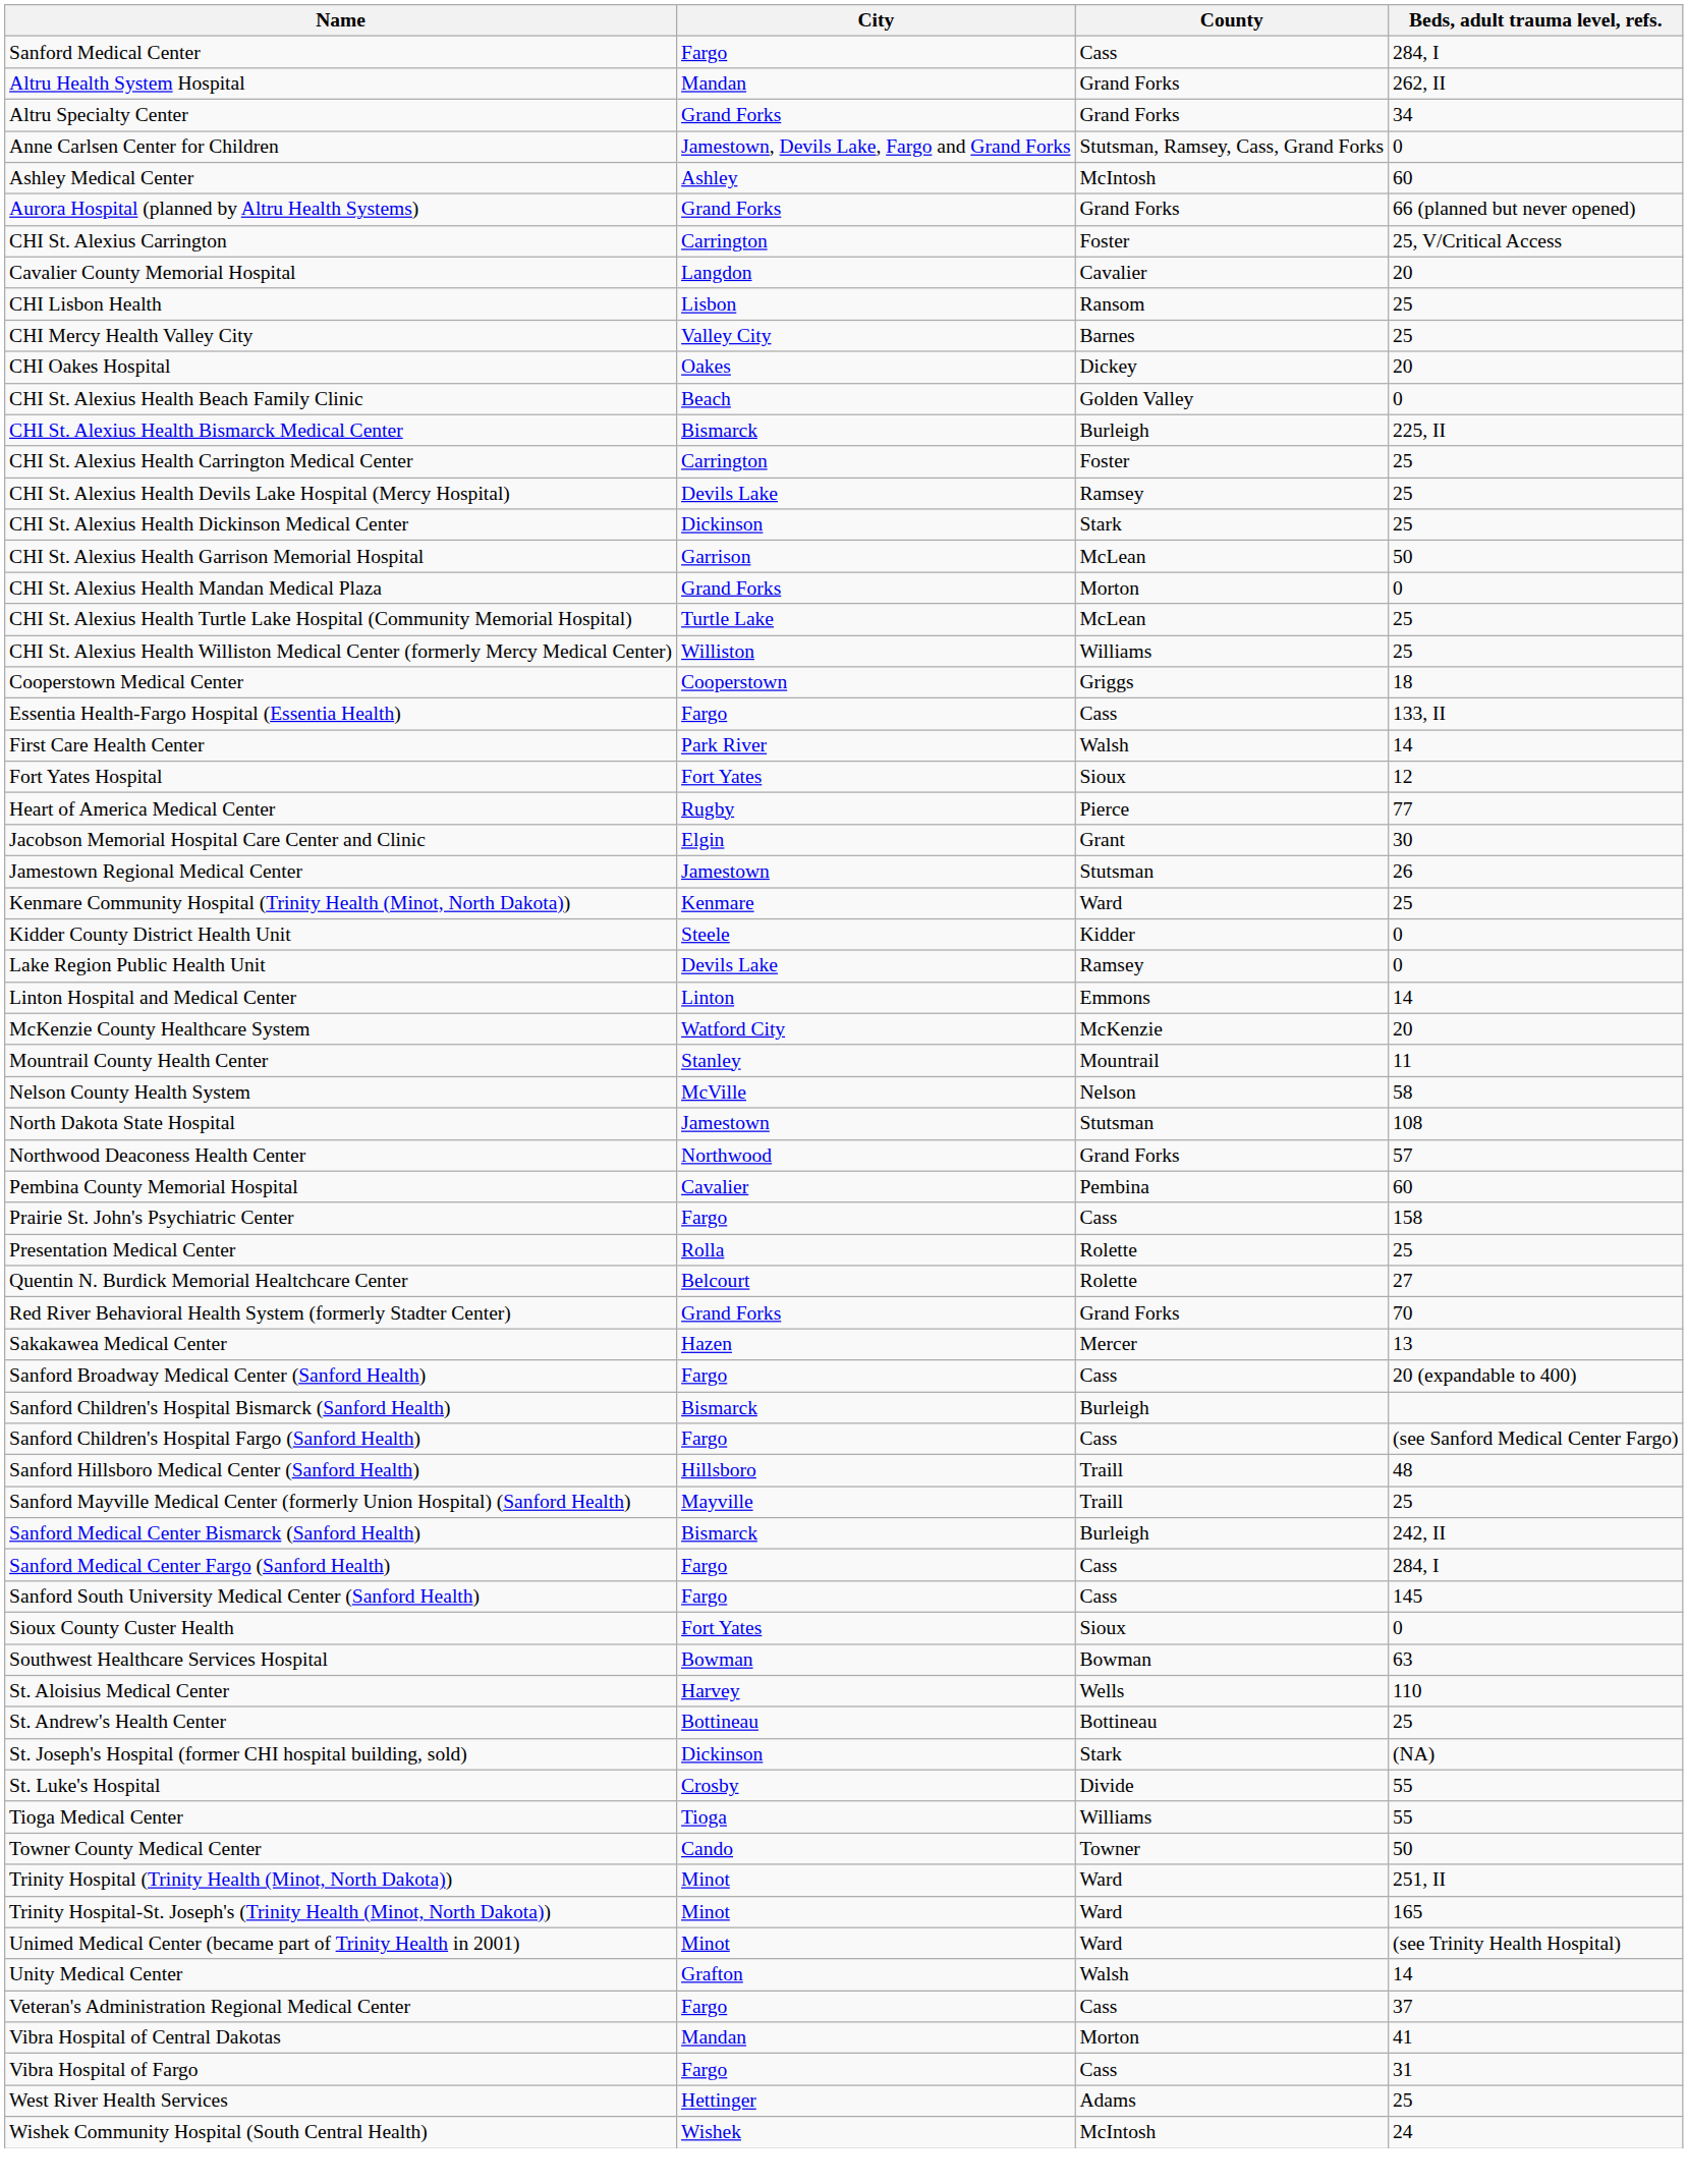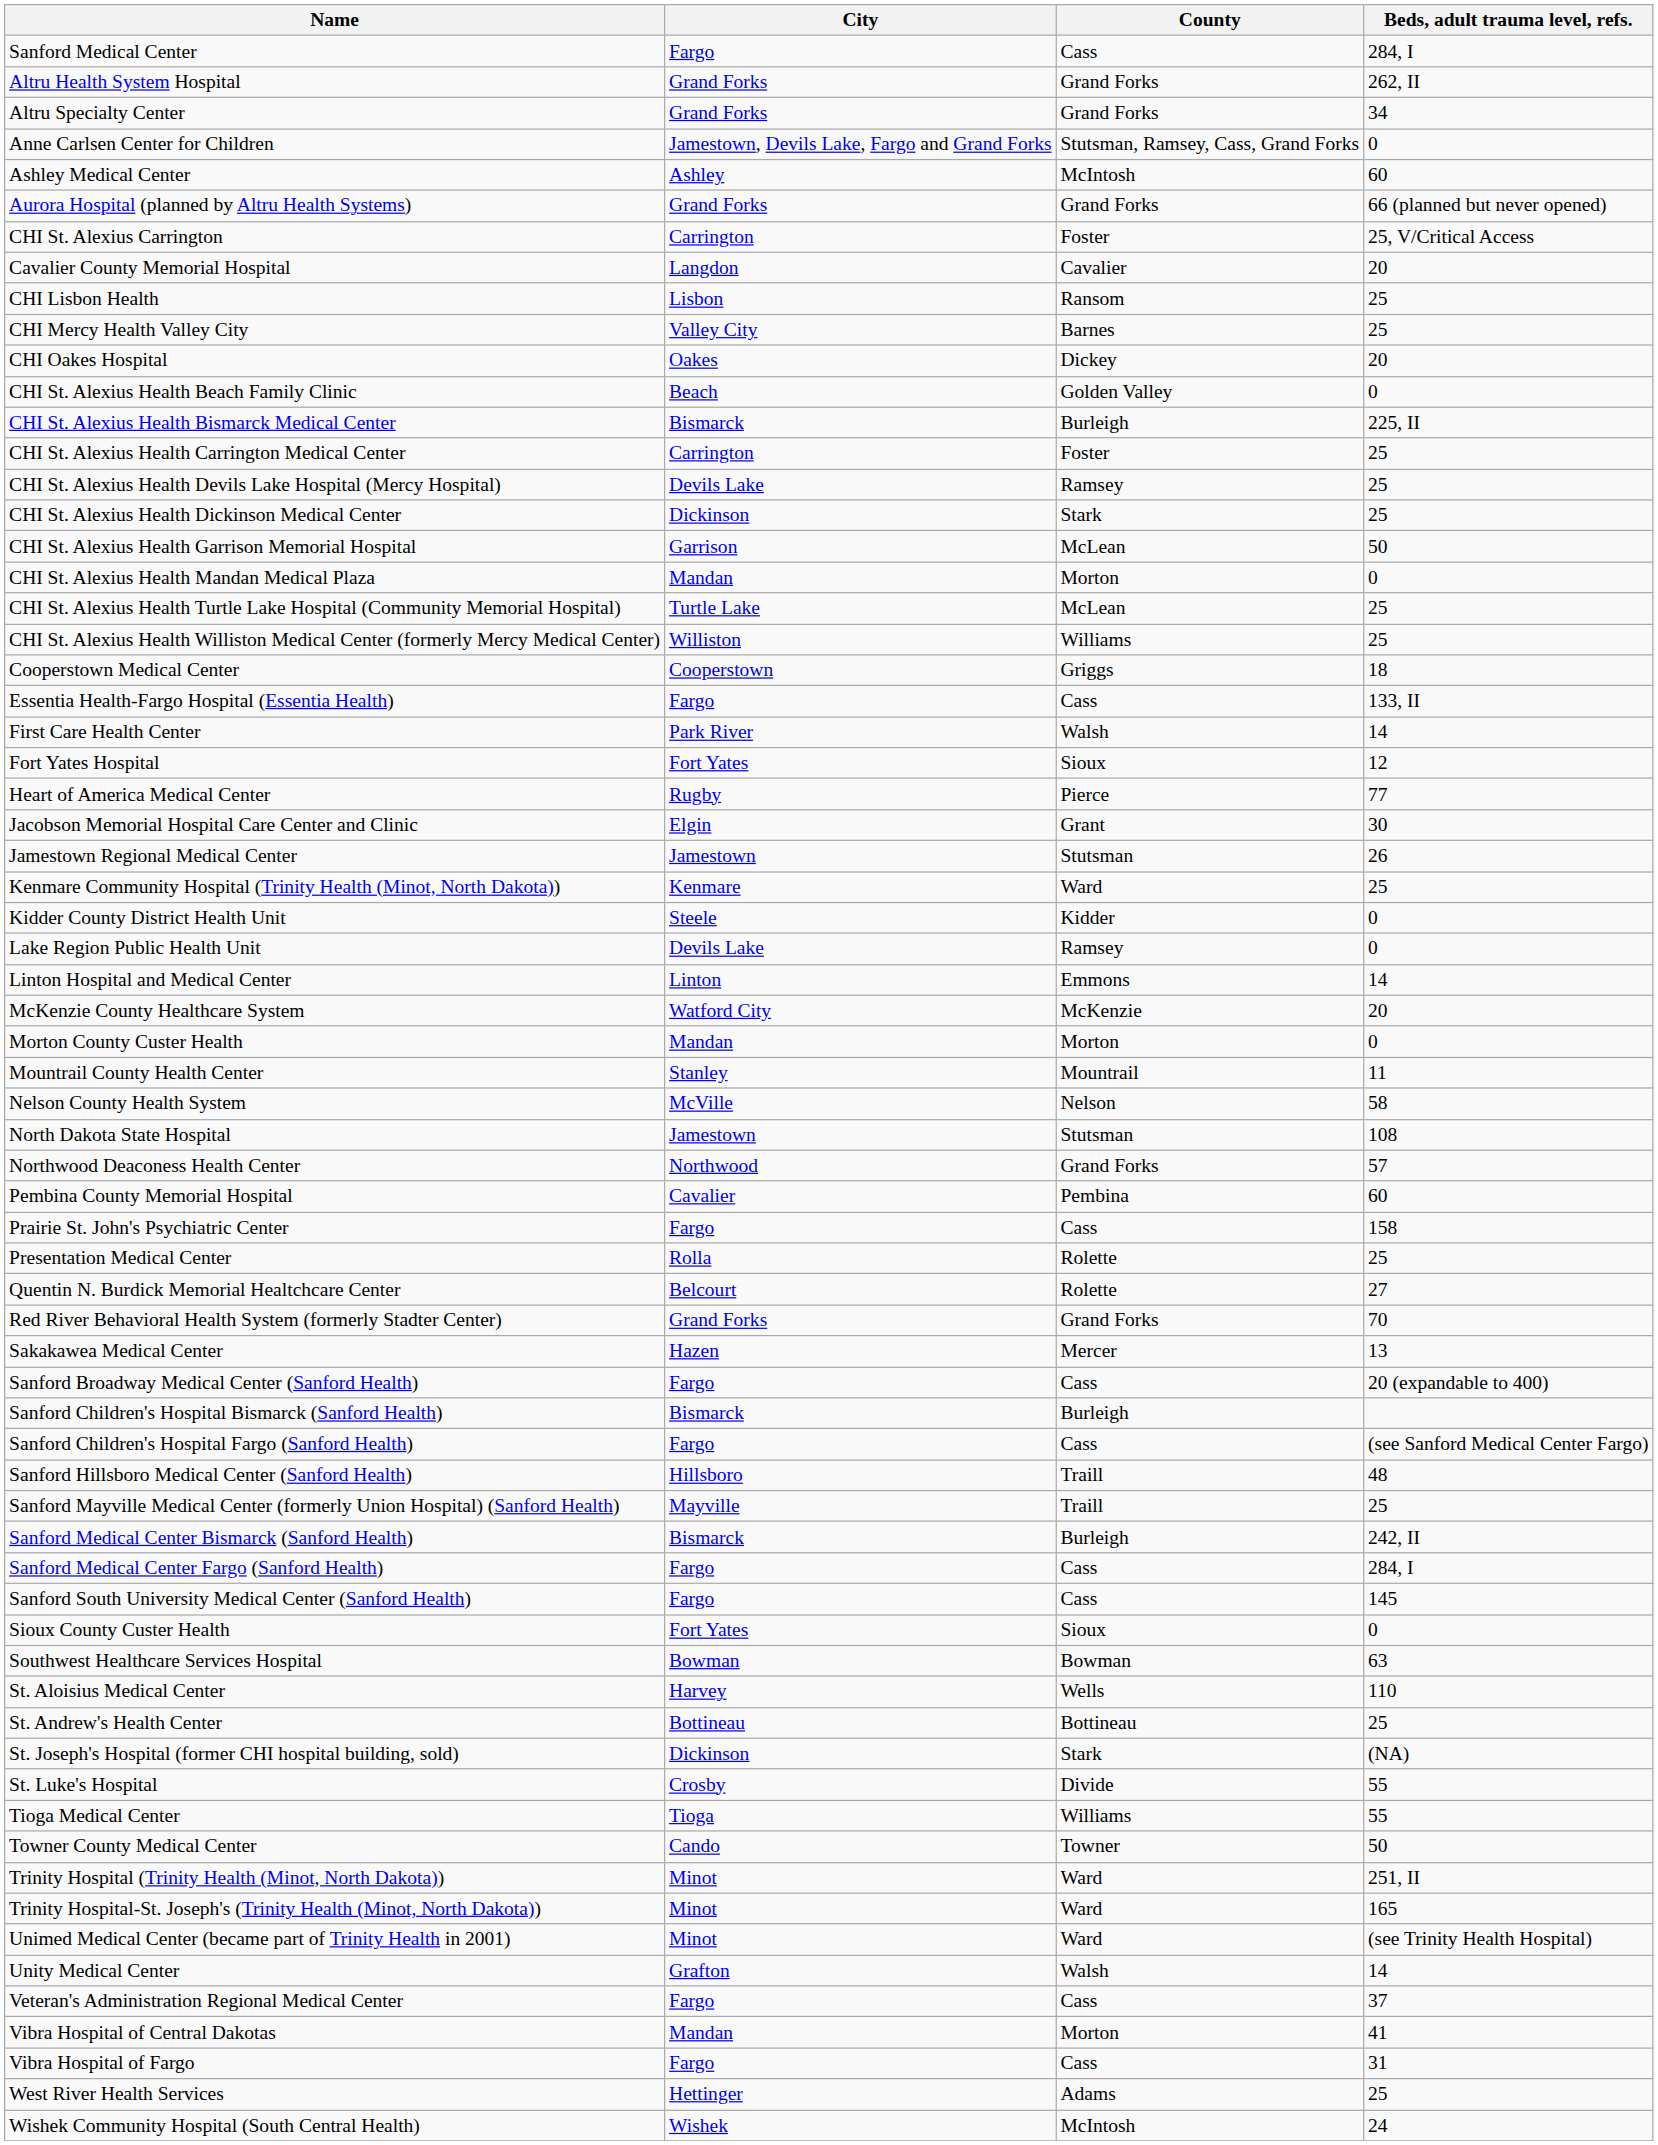 <table class="wikitable sortable sticky-header" summary="Hospitals in North Dakota">
 <tr>
 <th>Name</th>
 <th>City</th>
 <th>County</th>
 <th>Beds, adult trauma level, refs.</th>
 </tr>
 <tr>
 <td>Sanford Medical Center</td>
 <td><a href='#'>Fargo</a></td>
 <td>Cass</td>
 <td>284, I</td>
 </tr>
 <tr>
 <td><a href='#'>Altru Health System</a> Hospital</td>
-<td><a href='#'>Mandan</a></td>
+<td><a href='#'>Grand Forks</a></td>
 <td>Grand Forks</td>
 <td>262, II</td>
 </tr>
 <tr>
 <td>Altru Specialty Center</td>
 <td><a href='#'>Grand Forks</a></td>
 <td>Grand Forks</td>
 <td>34</td>
 </tr>
 <tr>
 <td>Anne Carlsen Center for Children</td>
 <td><a href='#'>Jamestown</a>, <a href='#'>Devils Lake</a>, <a href='#'>Fargo</a> and <a href='#'>Grand Forks</a></td>
 <td>Stutsman, Ramsey, Cass, Grand Forks</td>
 <td>0</td>
 </tr>
 <tr>
 <td>Ashley Medical Center</td>
 <td><a href='#'>Ashley</a></td>
 <td>McIntosh</td>
 <td>60</td>
 </tr>
 <tr>
 <td><a href='#'>Aurora Hospital</a> (planned by <a href='#'>Altru Health Systems</a>)</td>
 <td><a href='#'>Grand Forks</a></td>
 <td>Grand Forks</td>
 <td>66 (planned but never opened)</td>
 </tr>
 <tr>
 <td>CHI St. Alexius Carrington</td>
 <td><a href='#'>Carrington</a></td>
 <td>Foster</td>
 <td>25, V/Critical Access</td>
 </tr>
 <tr>
 <td>Cavalier County Memorial Hospital</td>
 <td><a href='#'>Langdon</a></td>
 <td>Cavalier</td>
 <td>20</td>
 </tr>
 <tr>
 <td>CHI Lisbon Health</td>
 <td><a href='#'>Lisbon</a></td>
 <td>Ransom</td>
 <td>25</td>
 </tr>
 <tr>
 <td>CHI Mercy Health Valley City</td>
 <td><a href='#'>Valley City</a></td>
 <td>Barnes</td>
 <td>25</td>
 </tr>
 <tr>
 <td>CHI Oakes Hospital</td>
 <td><a href='#'>Oakes</a></td>
 <td>Dickey</td>
 <td>20</td>
 </tr>
 <tr>
 <td>CHI St. Alexius Health Beach Family Clinic</td>
 <td><a href='#'>Beach</a></td>
 <td>Golden Valley</td>
 <td>0</td>
 </tr>
 <tr>
 <td><a href='#'>CHI St. Alexius Health Bismarck Medical Center</a></td>
 <td><a href='#'>Bismarck</a></td>
 <td>Burleigh</td>
 <td>225, II</td>
 </tr>
 <tr>
 <td>CHI St. Alexius Health Carrington Medical Center</td>
 <td><a href='#'>Carrington</a></td>
 <td>Foster</td>
 <td>25</td>
 </tr>
 <tr>
 <td>CHI St. Alexius Health Devils Lake Hospital (Mercy Hospital)</td>
 <td><a href='#'>Devils Lake</a></td>
 <td>Ramsey</td>
 <td>25</td>
 </tr>
 <tr>
 <td>CHI St. Alexius Health Dickinson Medical Center</td>
 <td><a href='#'>Dickinson</a></td>
 <td>Stark</td>
 <td>25</td>
 </tr>
 <tr>
 <td>CHI St. Alexius Health Garrison Memorial Hospital</td>
 <td><a href='#'>Garrison</a></td>
 <td>McLean</td>
 <td>50</td>
 </tr>
 <tr>
 <td>CHI St. Alexius Health Mandan Medical Plaza</td>
-<td><a href='#'>Grand Forks</a></td>
+<td><a href='#'>Mandan</a></td>
 <td>Morton</td>
 <td>0</td>
 </tr>
 <tr>
 <td>CHI St. Alexius Health Turtle Lake Hospital (Community Memorial Hospital)</td>
 <td><a href='#'>Turtle Lake</a></td>
 <td>McLean</td>
 <td>25</td>
 </tr>
 <tr>
 <td>CHI St. Alexius Health Williston Medical Center (formerly Mercy Medical Center)</td>
 <td><a href='#'>Williston</a></td>
 <td>Williams</td>
 <td>25</td>
 </tr>
 <tr>
 <td>Cooperstown Medical Center</td>
 <td><a href='#'>Cooperstown</a></td>
 <td>Griggs</td>
 <td>18</td>
 </tr>
 <tr>
 <td>Essentia Health-Fargo Hospital (<a href='#'>Essentia Health</a>)</td>
 <td><a href='#'>Fargo</a></td>
 <td>Cass</td>
 <td>133, II</td>
 </tr>
 <tr>
 <td>First Care Health Center</td>
 <td><a href='#'>Park River</a></td>
 <td>Walsh</td>
 <td>14</td>
 </tr>
 <tr>
 <td>Fort Yates Hospital</td>
 <td><a href='#'>Fort Yates</a></td>
 <td>Sioux</td>
 <td>12</td>
 </tr>
 <tr>
 <td>Heart of America Medical Center</td>
 <td><a href='#'>Rugby</a></td>
 <td>Pierce</td>
 <td>77</td>
 </tr>
 <tr>
 <td>Jacobson Memorial Hospital Care Center and Clinic</td>
 <td><a href='#'>Elgin</a></td>
 <td>Grant</td>
 <td>30</td>
 </tr>
 <tr>
 <td>Jamestown Regional Medical Center</td>
 <td><a href='#'>Jamestown</a></td>
 <td>Stutsman</td>
 <td>26</td>
 </tr>
 <tr>
 <td>Kenmare Community Hospital (<a href='#'>Trinity Health (Minot, North Dakota)</a>)</td>
 <td><a href='#'>Kenmare</a></td>
 <td>Ward</td>
 <td>25</td>
 </tr>
 <tr>
 <td>Kidder County District Health Unit</td>
 <td><a href='#'>Steele</a></td>
 <td>Kidder</td>
 <td>0</td>
 </tr>
 <tr>
 <td>Lake Region Public Health Unit</td>
 <td><a href='#'>Devils Lake</a></td>
 <td>Ramsey</td>
 <td>0</td>
 </tr>
 <tr>
 <td>Linton Hospital and Medical Center</td>
 <td><a href='#'>Linton</a></td>
 <td>Emmons</td>
 <td>14</td>
 </tr>
 <tr>
 <td>McKenzie County Healthcare System</td>
 <td><a href='#'>Watford City</a></td>
 <td>McKenzie</td>
 <td>20</td>
+</tr>
+<tr>
+<td>Morton County Custer Health</td>
+<td><a href='#'>Mandan</a></td>
+<td>Morton</td>
+<td>0</td>
 </tr>
 <tr>
 <td>Mountrail County Health Center</td>
 <td><a href='#'>Stanley</a></td>
 <td>Mountrail</td>
 <td>11</td>
 </tr>
 <tr>
 <td>Nelson County Health System</td>
 <td><a href='#'>McVille</a></td>
 <td>Nelson</td>
 <td>58</td>
 </tr>
 <tr>
 <td>North Dakota State Hospital</td>
 <td><a href='#'>Jamestown</a></td>
 <td>Stutsman</td>
 <td>108</td>
 </tr>
 <tr>
 <td>Northwood Deaconess Health Center</td>
 <td><a href='#'>Northwood</a></td>
 <td>Grand Forks</td>
 <td>57</td>
 </tr>
 <tr>
 <td>Pembina County Memorial Hospital</td>
 <td><a href='#'>Cavalier</a></td>
 <td>Pembina</td>
 <td>60</td>
 </tr>
 <tr>
 <td>Prairie St. John's Psychiatric Center</td>
 <td><a href='#'>Fargo</a></td>
 <td>Cass</td>
 <td>158</td>
 </tr>
 <tr>
 <td>Presentation Medical Center</td>
 <td><a href='#'>Rolla</a></td>
 <td>Rolette</td>
 <td>25</td>
 </tr>
 <tr>
 <td>Quentin N. Burdick Memorial Healtchcare Center</td>
 <td><a href='#'>Belcourt</a></td>
 <td>Rolette</td>
 <td>27</td>
 </tr>
 <tr>
 <td>Red River Behavioral Health System (formerly Stadter Center)</td>
 <td><a href='#'>Grand Forks</a></td>
 <td>Grand Forks</td>
 <td>70</td>
 </tr>
 <tr>
 <td>Sakakawea Medical Center</td>
 <td><a href='#'>Hazen</a></td>
 <td>Mercer</td>
 <td>13</td>
 </tr>
 <tr>
 <td>Sanford Broadway Medical Center (<a href='#'>Sanford Health</a>)</td>
 <td><a href='#'>Fargo</a></td>
 <td>Cass</td>
 <td>20 (expandable to 400)</td>
 </tr>
 <tr>
 <td>Sanford Children's Hospital Bismarck (<a href='#'>Sanford Health</a>)</td>
 <td><a href='#'>Bismarck</a></td>
 <td>Burleigh</td>
 <td></td>
 </tr>
 <tr>
 <td>Sanford Children's Hospital Fargo (<a href='#'>Sanford Health</a>)</td>
 <td><a href='#'>Fargo</a></td>
 <td>Cass</td>
 <td>(see Sanford Medical Center Fargo)</td>
 </tr>
 <tr>
 <td>Sanford Hillsboro Medical Center (<a href='#'>Sanford Health</a>)</td>
 <td><a href='#'>Hillsboro</a></td>
 <td>Traill</td>
 <td>48</td>
 </tr>
 <tr>
 <td>Sanford Mayville Medical Center (formerly Union Hospital) (<a href='#'>Sanford Health</a>)</td>
 <td><a href='#'>Mayville</a></td>
 <td>Traill</td>
 <td>25</td>
 </tr>
 <tr>
 <td><a href='#'>Sanford Medical Center Bismarck</a> (<a href='#'>Sanford Health</a>)</td>
 <td><a href='#'>Bismarck</a></td>
 <td>Burleigh</td>
 <td>242, II</td>
 </tr>
 <tr>
 <td><a href='#'>Sanford Medical Center Fargo</a> (<a href='#'>Sanford Health</a>)</td>
 <td><a href='#'>Fargo</a></td>
 <td>Cass</td>
 <td>284, I</td>
 </tr>
 <tr>
 <td>Sanford South University Medical Center (<a href='#'>Sanford Health</a>)</td>
 <td><a href='#'>Fargo</a></td>
 <td>Cass</td>
 <td>145</td>
 </tr>
 <tr>
 <td>Sioux County Custer Health</td>
 <td><a href='#'>Fort Yates</a></td>
 <td>Sioux</td>
 <td>0</td>
 </tr>
 <tr>
 <td>Southwest Healthcare Services Hospital</td>
 <td><a href='#'>Bowman</a></td>
 <td>Bowman</td>
 <td>63</td>
 </tr>
 <tr>
 <td>St. Aloisius Medical Center</td>
 <td><a href='#'>Harvey</a></td>
 <td>Wells</td>
 <td>110</td>
 </tr>
 <tr>
 <td>St. Andrew's Health Center</td>
 <td><a href='#'>Bottineau</a></td>
 <td>Bottineau</td>
 <td>25</td>
 </tr>
 <tr>
 <td>St. Joseph's Hospital (former CHI hospital building, sold)</td>
 <td><a href='#'>Dickinson</a></td>
 <td>Stark</td>
 <td>(NA)</td>
 </tr>
 <tr>
 <td>St. Luke's Hospital</td>
 <td><a href='#'>Crosby</a></td>
 <td>Divide</td>
 <td>55</td>
 </tr>
 <tr>
 <td>Tioga Medical Center</td>
 <td><a href='#'>Tioga</a></td>
 <td>Williams</td>
 <td>55</td>
 </tr>
 <tr>
 <td>Towner County Medical Center</td>
 <td><a href='#'>Cando</a></td>
 <td>Towner</td>
 <td>50</td>
 </tr>
 <tr>
 <td>Trinity Hospital (<a href='#'>Trinity Health (Minot, North Dakota)</a>)</td>
 <td><a href='#'>Minot</a></td>
 <td>Ward</td>
 <td>251, II</td>
 </tr>
 <tr>
 <td>Trinity Hospital-St. Joseph's (<a href='#'>Trinity Health (Minot, North Dakota)</a>)</td>
 <td><a href='#'>Minot</a></td>
 <td>Ward</td>
 <td>165</td>
 </tr>
 <tr>
 <td>Unimed Medical Center (became part of <a href='#'>Trinity Health</a> in 2001)</td>
 <td><a href='#'>Minot</a></td>
 <td>Ward</td>
 <td>(see Trinity Health Hospital)</td>
 </tr>
 <tr>
 <td>Unity Medical Center</td>
 <td><a href='#'>Grafton</a></td>
 <td>Walsh</td>
 <td>14</td>
 </tr>
 <tr>
 <td>Veteran's Administration Regional Medical Center</td>
 <td><a href='#'>Fargo</a></td>
 <td>Cass</td>
 <td>37</td>
 </tr>
 <tr>
 <td>Vibra Hospital of Central Dakotas</td>
 <td><a href='#'>Mandan</a></td>
 <td>Morton</td>
 <td>41</td>
 </tr>
 <tr>
 <td>Vibra Hospital of Fargo</td>
 <td><a href='#'>Fargo</a></td>
 <td>Cass</td>
 <td>31</td>
 </tr>
 <tr>
 <td>West River Health Services</td>
 <td><a href='#'>Hettinger</a></td>
 <td>Adams</td>
 <td>25</td>
 </tr>
 <tr>
 <td>Wishek Community Hospital (South Central Health)</td>
 <td><a href='#'>Wishek</a></td>
 <td>McIntosh</td>
 <td>24</td>
 </tr>
 </table>
